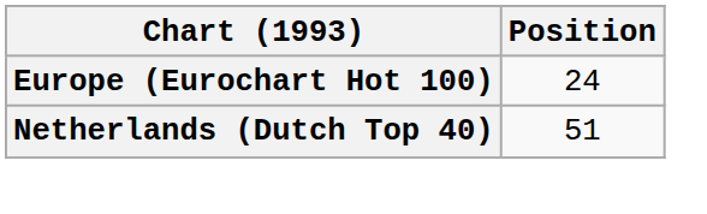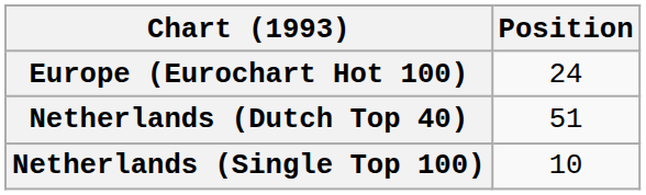 <table class="wikitable sortable plainrowheaders" style="text-align:center">
 <tr>
 <th>Chart (1993)</th>
 <th>Position</th>
 </tr>
 <tr>
 <th scope="row">Europe (Eurochart Hot 100)</th>
 <td>24</td>
 </tr>
 <tr>
 <th scope="row">Netherlands (Dutch Top 40)</th>
 <td>51</td>
 </tr>
+<tr>
+<th scope="row">Netherlands (Single Top 100)</th>
+<td>10</td>
+</tr>
 </table>
